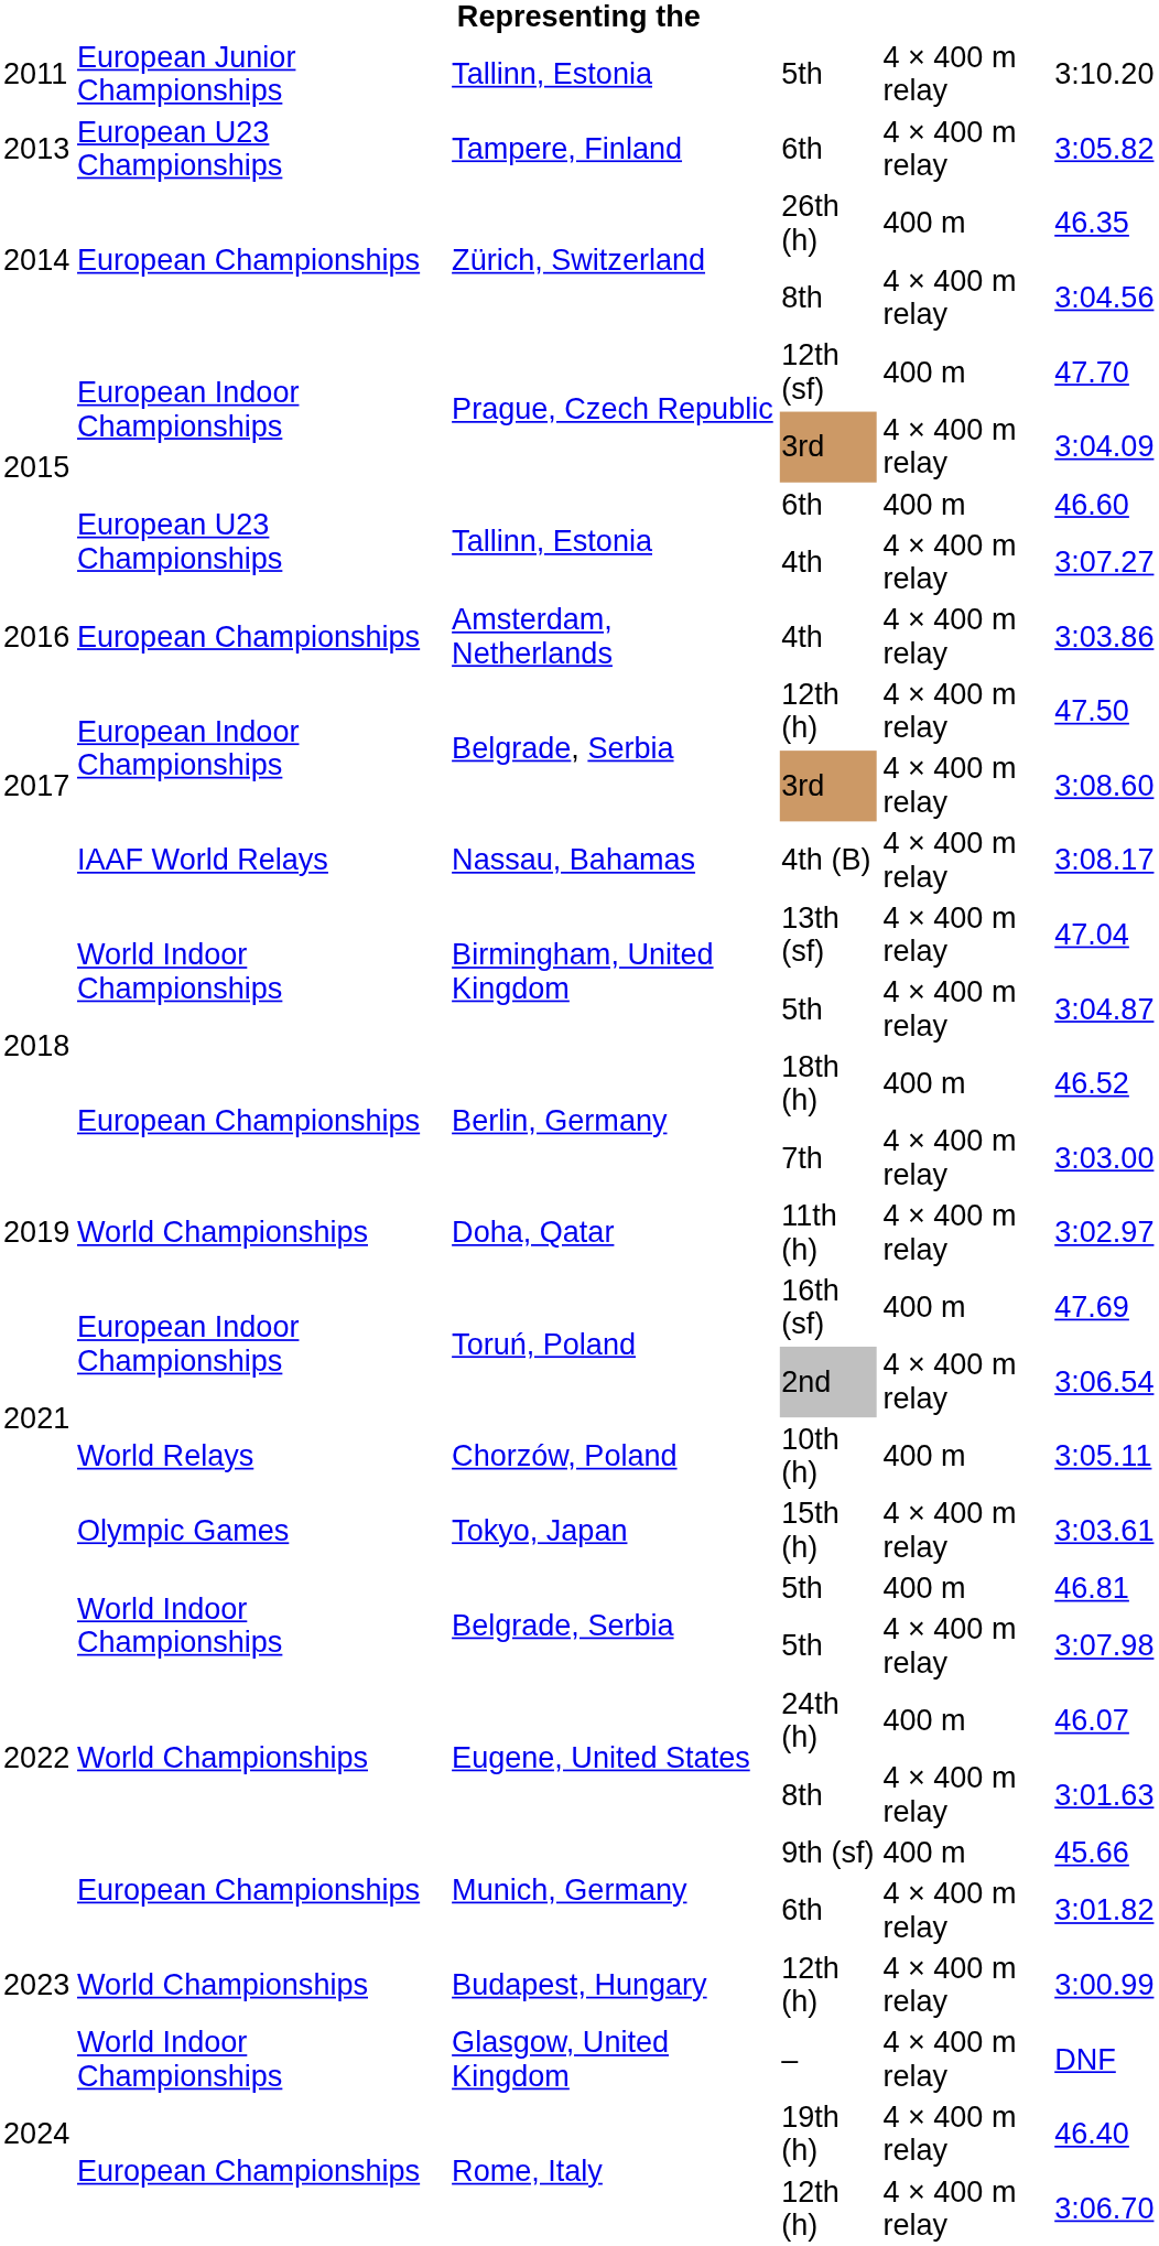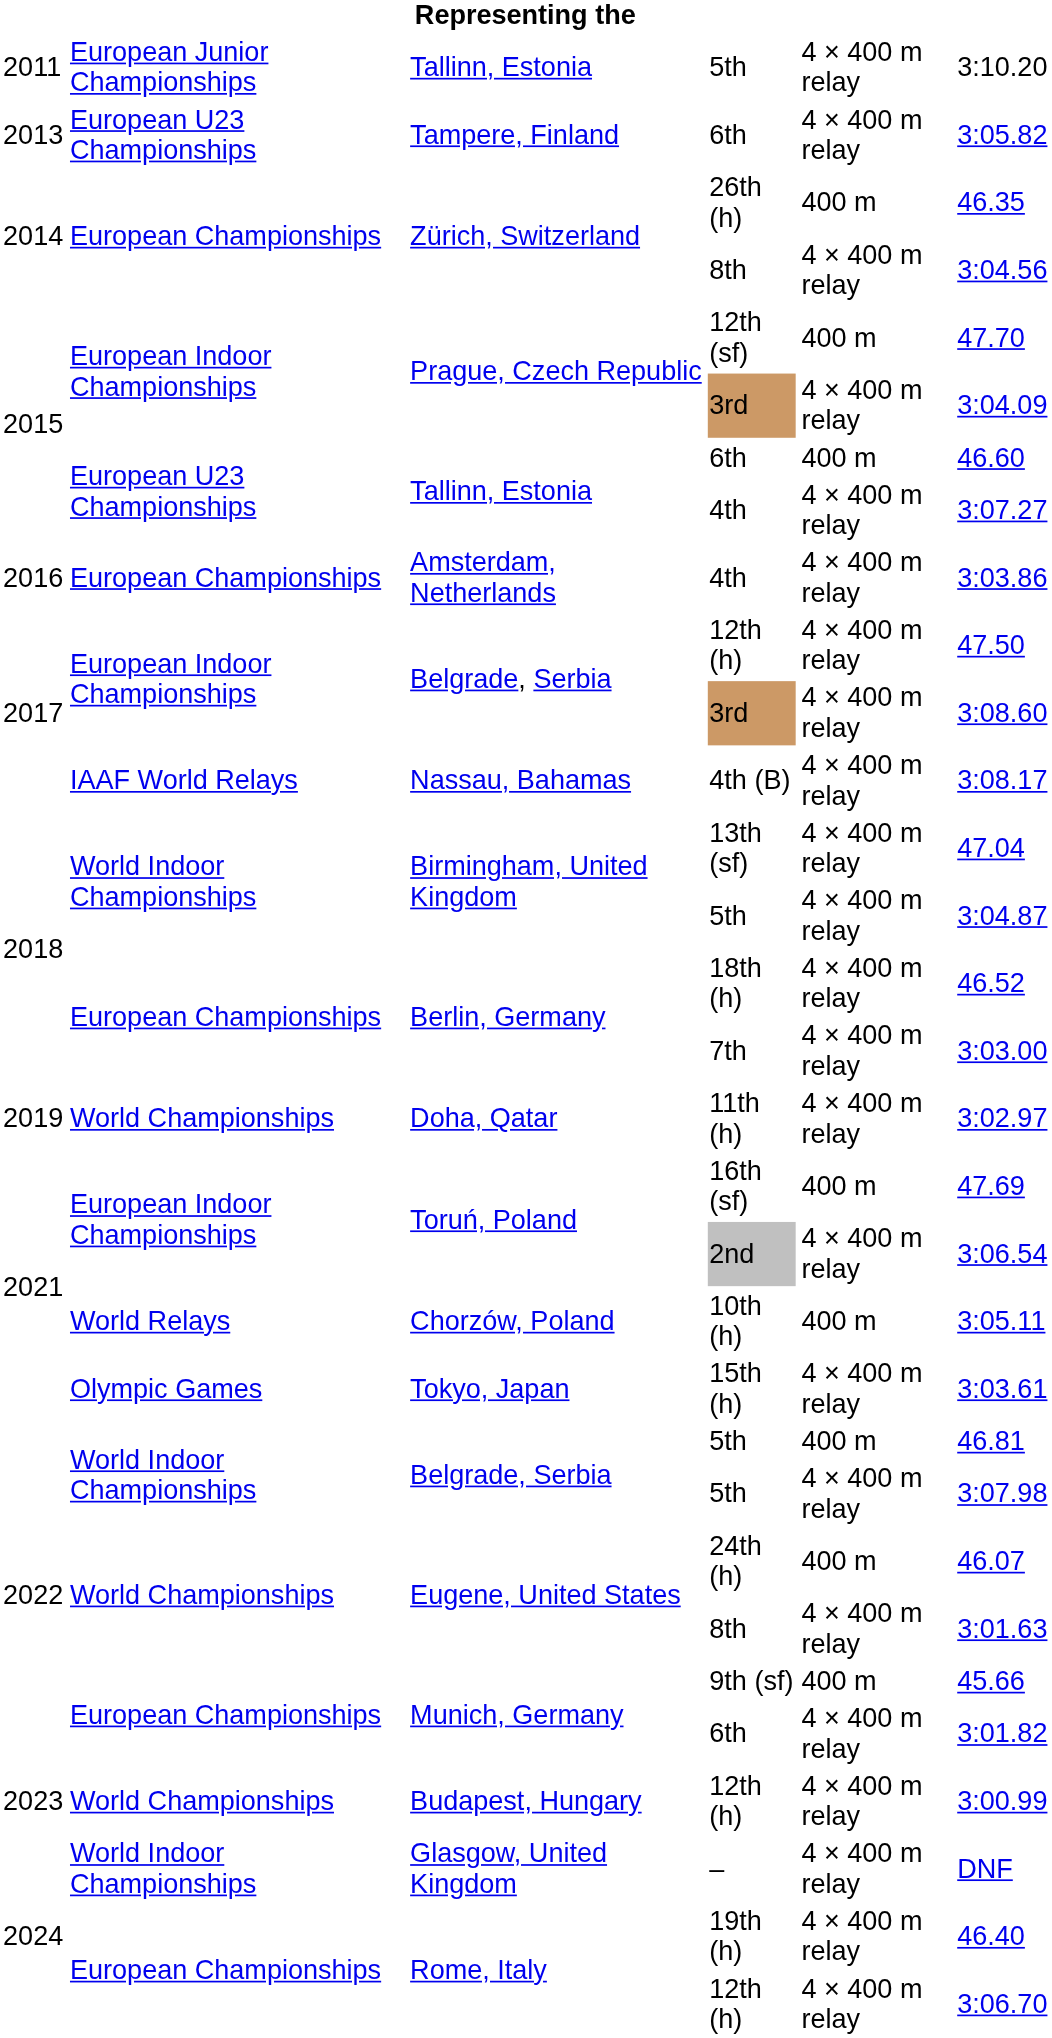 <table>
 <tr>
 <th colspan="6">Representing the </th>
 </tr>
 <tr>
 <td>2011</td>
 <td><a href='#'>European Junior Championships</a></td>
 <td><a href='#'>Tallinn, Estonia</a></td>
 <td>5th</td>
 <td>4 × 400 m relay</td>
 <td>3:10.20</td>
 </tr>
 <tr>
 <td>2013</td>
 <td><a href='#'>European U23 Championships</a></td>
 <td><a href='#'>Tampere, Finland</a></td>
 <td>6th</td>
 <td>4 × 400 m relay</td>
 <td><a href='#'>3:05.82</a></td>
 </tr>
 <tr>
 <td rowspan=2>2014</td>
 <td rowspan=2><a href='#'>European Championships</a></td>
 <td rowspan=2><a href='#'>Zürich, Switzerland</a></td>
 <td>26th (h)</td>
 <td>400 m</td>
 <td><a href='#'>46.35</a></td>
 </tr>
 <tr>
 <td>8th</td>
 <td>4 × 400 m relay</td>
 <td><a href='#'>3:04.56</a></td>
 </tr>
 <tr>
 <td rowspan=4>2015</td>
 <td rowspan=2><a href='#'>European Indoor Championships</a></td>
 <td rowspan=2><a href='#'>Prague, Czech Republic</a></td>
 <td>12th (sf)</td>
 <td>400 m</td>
 <td><a href='#'>47.70</a></td>
 </tr>
 <tr>
 <td bgcolor=cc9966>3rd</td>
 <td>4 × 400 m relay</td>
 <td><a href='#'>3:04.09</a></td>
 </tr>
 <tr>
 <td rowspan=2><a href='#'>European U23 Championships</a></td>
 <td rowspan=2><a href='#'>Tallinn, Estonia</a></td>
 <td>6th</td>
 <td>400 m</td>
 <td><a href='#'>46.60</a></td>
 </tr>
 <tr>
 <td>4th</td>
 <td>4 × 400 m relay</td>
 <td><a href='#'>3:07.27</a></td>
 </tr>
 <tr>
 <td>2016</td>
 <td><a href='#'>European Championships</a></td>
 <td><a href='#'>Amsterdam, Netherlands</a></td>
 <td>4th</td>
 <td>4 × 400 m relay</td>
 <td><a href='#'>3:03.86</a></td>
 </tr>
 <tr>
 <td rowspan=3>2017</td>
 <td rowspan=2><a href='#'>European Indoor Championships</a></td>
 <td rowspan=2><a href='#'>Belgrade</a>, <a href='#'>Serbia</a></td>
 <td>12th (h)</td>
 <td>4 × 400 m relay</td>
 <td><a href='#'>47.50</a></td>
 </tr>
 <tr>
 <td bgcolor=cc9966>3rd</td>
 <td>4 × 400 m relay</td>
 <td><a href='#'>3:08.60</a></td>
 </tr>
 <tr>
 <td><a href='#'>IAAF World Relays</a></td>
 <td><a href='#'>Nassau, Bahamas</a></td>
 <td>4th (B)</td>
 <td>4 × 400 m relay</td>
 <td><a href='#'>3:08.17</a></td>
 </tr>
 <tr>
 <td rowspan=4>2018</td>
 <td rowspan=2><a href='#'>World Indoor Championships</a></td>
 <td rowspan=2><a href='#'>Birmingham, United Kingdom</a></td>
 <td>13th (sf)</td>
 <td>4 × 400 m relay</td>
 <td><a href='#'>47.04</a></td>
 </tr>
 <tr>
 <td>5th</td>
 <td>4 × 400 m relay</td>
 <td><a href='#'>3:04.87</a></td>
 </tr>
 <tr>
 <td rowspan=2><a href='#'>European Championships</a></td>
 <td rowspan=2><a href='#'>Berlin, Germany</a></td>
 <td>18th (h)</td>
-<td>400 m</td>
+<td>4 × 400 m relay</td>
 <td><a href='#'>46.52</a></td>
 </tr>
 <tr>
 <td>7th</td>
 <td>4 × 400 m relay</td>
 <td><a href='#'>3:03.00</a></td>
 </tr>
 <tr>
 <td>2019</td>
 <td><a href='#'>World Championships</a></td>
 <td><a href='#'>Doha, Qatar</a></td>
 <td>11th (h)</td>
 <td>4 × 400 m relay</td>
 <td><a href='#'>3:02.97</a></td>
 </tr>
 <tr>
 <td rowspan=4>2021</td>
 <td rowspan=2><a href='#'>European Indoor Championships</a></td>
 <td rowspan=2><a href='#'>Toruń, Poland</a></td>
 <td>16th (sf)</td>
 <td>400 m</td>
 <td><a href='#'>47.69</a></td>
 </tr>
 <tr>
 <td bgcolor=silver>2nd</td>
 <td>4 × 400 m relay</td>
 <td><a href='#'>3:06.54</a></td>
 </tr>
 <tr>
 <td><a href='#'>World Relays</a></td>
 <td><a href='#'>Chorzów, Poland</a></td>
 <td>10th (h)</td>
 <td>400 m</td>
 <td><a href='#'>3:05.11</a></td>
 </tr>
 <tr>
 <td><a href='#'>Olympic Games</a></td>
 <td><a href='#'>Tokyo, Japan</a></td>
 <td>15th (h)</td>
 <td>4 × 400 m relay</td>
 <td><a href='#'>3:03.61</a></td>
 </tr>
 <tr>
 <td rowspan=6>2022</td>
 <td rowspan=2><a href='#'>World Indoor Championships</a></td>
 <td rowspan=2><a href='#'>Belgrade, Serbia</a></td>
 <td>5th</td>
 <td>400 m</td>
 <td><a href='#'>46.81</a></td>
 </tr>
 <tr>
 <td>5th</td>
 <td>4 × 400 m relay</td>
 <td><a href='#'>3:07.98</a></td>
 </tr>
 <tr>
 <td rowspan=2><a href='#'>World Championships</a></td>
 <td rowspan=2><a href='#'>Eugene, United States</a></td>
 <td>24th (h)</td>
 <td>400 m</td>
 <td><a href='#'>46.07</a></td>
 </tr>
 <tr>
 <td>8th</td>
 <td>4 × 400 m relay</td>
 <td><a href='#'>3:01.63</a></td>
 </tr>
 <tr>
 <td rowspan=2><a href='#'>European Championships</a></td>
 <td rowspan=2><a href='#'>Munich, Germany</a></td>
 <td>9th (sf)</td>
 <td>400 m</td>
 <td><a href='#'>45.66</a></td>
 </tr>
 <tr>
 <td>6th</td>
 <td>4 × 400 m relay</td>
 <td><a href='#'>3:01.82</a></td>
 </tr>
 <tr>
 <td>2023</td>
 <td><a href='#'>World Championships</a></td>
 <td><a href='#'>Budapest, Hungary</a></td>
 <td>12th (h)</td>
 <td>4 × 400 m relay</td>
 <td><a href='#'>3:00.99</a></td>
 </tr>
 <tr>
 <td rowspan=3>2024</td>
 <td><a href='#'>World Indoor Championships</a></td>
 <td><a href='#'>Glasgow, United Kingdom</a></td>
 <td>–</td>
 <td>4 × 400 m relay</td>
 <td><a href='#'>DNF</a></td>
 </tr>
 <tr>
 <td rowspan=2><a href='#'>European Championships</a></td>
 <td rowspan=2><a href='#'>Rome, Italy</a></td>
 <td>19th (h)</td>
 <td>4 × 400 m relay</td>
 <td><a href='#'>46.40</a></td>
 </tr>
 <tr>
 <td>12th (h)</td>
 <td>4 × 400 m relay</td>
 <td><a href='#'>3:06.70</a></td>
 </tr>
 </table>
